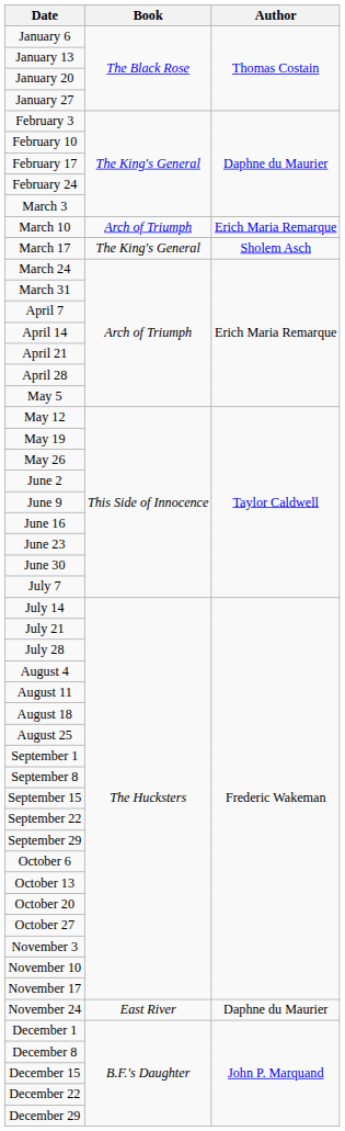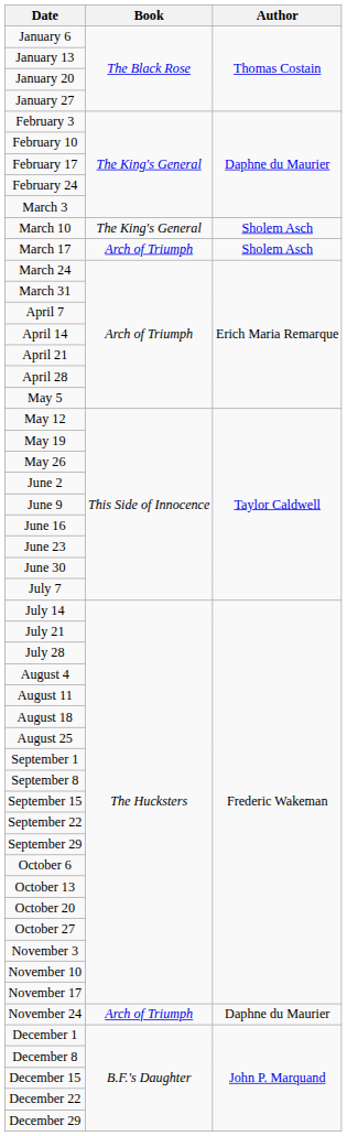 <table class="wikitable sortable" style="text-align: center">
 <tr>
 <th>Date</th>
 <th>Book</th>
 <th>Author</th>
 </tr>
 <tr>
 <td>January 6</td>
 <td rowspan=4><em><a href='#'>The Black Rose</a></em></td>
 <td rowspan=4><a href='#'>Thomas Costain</a></td>
 </tr>
 <tr>
 <td>January 13</td>
 </tr>
 <tr>
 <td>January 20</td>
 </tr>
 <tr>
 <td>January 27</td>
 </tr>
 <tr>
 <td>February 3</td>
 <td rowspan=5><em><a href='#'>The King's General</a></em></td>
 <td rowspan=5><a href='#'>Daphne du Maurier</a></td>
 </tr>
 <tr>
 <td>February 10</td>
 </tr>
 <tr>
 <td>February 17</td>
 </tr>
 <tr>
 <td>February 24</td>
 </tr>
 <tr>
 <td>March 3</td>
 </tr>
 <tr>
 <td>March 10</td>
-<td><em><a href='#'>Arch of Triumph</a></em></td>
-<td><a href='#'>Erich Maria Remarque</a></td>
+<td><em>The King's General</em></td>
+<td><a href='#'>Sholem Asch</a></td>
 </tr>
 <tr>
 <td>March 17</td>
-<td><em>The King's General</em></td>
+<td><em><a href='#'>Arch of Triumph</a></em></td>
 <td><a href='#'>Sholem Asch</a></td>
 </tr>
 <tr>
 <td>March 24</td>
 <td rowspan=7><em>Arch of Triumph</em></td>
 <td rowspan=7>Erich Maria Remarque</td>
 </tr>
 <tr>
 <td>March 31</td>
 </tr>
 <tr>
 <td>April 7</td>
 </tr>
 <tr>
 <td>April 14</td>
 </tr>
 <tr>
 <td>April 21</td>
 </tr>
 <tr>
 <td>April 28</td>
 </tr>
 <tr>
 <td>May 5</td>
 </tr>
 <tr>
 <td>May 12</td>
 <td rowspan=9><em>This Side of Innocence</em></td>
 <td rowspan=9><a href='#'>Taylor Caldwell</a></td>
 </tr>
 <tr>
 <td>May 19</td>
 </tr>
 <tr>
 <td>May 26</td>
 </tr>
 <tr>
 <td>June 2</td>
 </tr>
 <tr>
 <td>June 9</td>
 </tr>
 <tr>
 <td>June 16</td>
 </tr>
 <tr>
 <td>June 23</td>
 </tr>
 <tr>
 <td>June 30</td>
 </tr>
 <tr>
 <td>July 7</td>
 </tr>
 <tr>
 <td>July 14</td>
 <td rowspan=19><em>The Hucksters</em></td>
 <td rowspan=19>Frederic Wakeman</td>
 </tr>
 <tr>
 <td>July 21</td>
 </tr>
 <tr>
 <td>July 28</td>
 </tr>
 <tr>
 <td>August 4</td>
 </tr>
 <tr>
 <td>August 11</td>
 </tr>
 <tr>
 <td>August 18</td>
 </tr>
 <tr>
 <td>August 25</td>
 </tr>
 <tr>
 <td>September 1</td>
 </tr>
 <tr>
 <td>September 8</td>
 </tr>
 <tr>
 <td>September 15</td>
 </tr>
 <tr>
 <td>September 22</td>
 </tr>
 <tr>
 <td>September 29</td>
 </tr>
 <tr>
 <td>October 6</td>
 </tr>
 <tr>
 <td>October 13</td>
 </tr>
 <tr>
 <td>October 20</td>
 </tr>
 <tr>
 <td>October 27</td>
 </tr>
 <tr>
 <td>November 3</td>
 </tr>
 <tr>
 <td>November 10</td>
 </tr>
 <tr>
 <td>November 17</td>
 </tr>
 <tr>
 <td>November 24</td>
-<td><em>East River</em></td>
+<td><em><a href='#'>Arch of Triumph</a></em></td>
 <td>Daphne du Maurier</td>
 </tr>
 <tr>
 <td>December 1</td>
 <td rowspan=5><em>B.F.'s Daughter</em></td>
 <td rowspan=5><a href='#'>John P. Marquand</a></td>
 </tr>
 <tr>
 <td>December 8</td>
 </tr>
 <tr>
 <td>December 15</td>
 </tr>
 <tr>
 <td>December 22</td>
 </tr>
 <tr>
 <td>December 29</td>
 </tr>
 </table>
